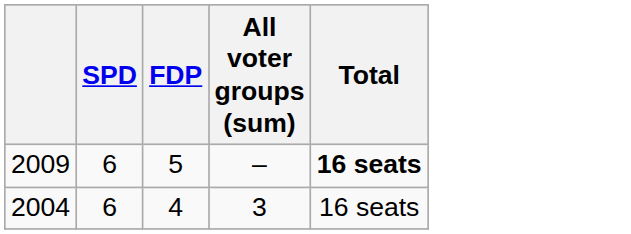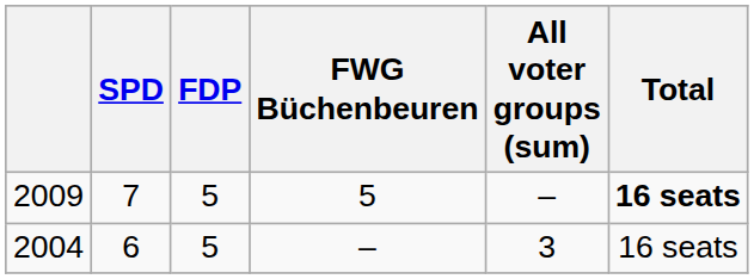 <table class="wikitable" style="text-align:center">
 <tr style="line-height:1.2">
 <th> </th>
 <th><a href='#'>SPD</a></th>
 <th><a href='#'>FDP</a></th>
+<th>FWG<br>Büchenbeuren</th>
 <th>All<br>voter<br>groups<br>(sum)</th>
 <th>Total</th>
 </tr>
 <tr>
 <td>2009</td>
-<td>6</td>
+<td>7</td>
+<td>5</td>
 <td>5</td>
 <td>–</td>
 <td><strong>16 seats</strong></td>
 </tr>
 <tr>
 <td>2004</td>
 <td>6</td>
-<td>4</td>
+<td>5</td>
+<td>–</td>
 <td>3</td>
 <td>16 seats</td>
 </tr>
 </table>
